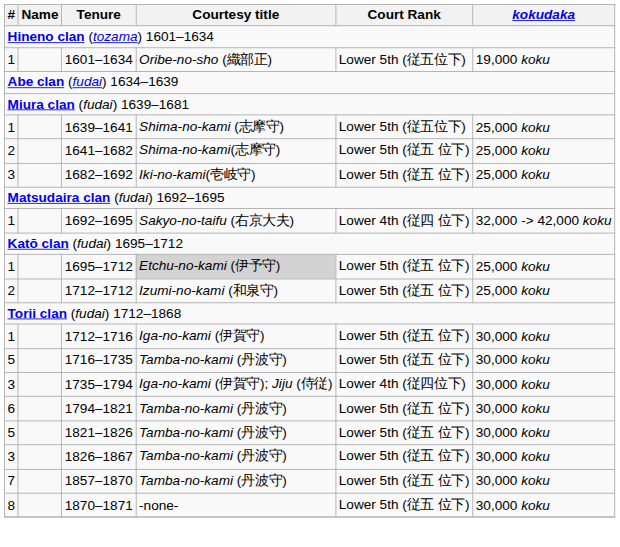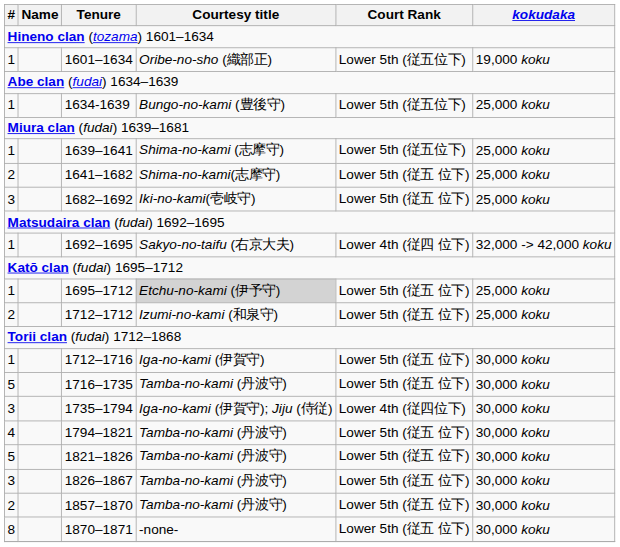 <table class=wikitable>
 <tr>
 <th>#</th>
 <th>Name</th>
 <th>Tenure</th>
 <th>Courtesy title</th>
 <th>Court Rank</th>
 <th><em><a href='#'>kokudaka</a></em></th>
 </tr>
 <tr>
 <td colspan=6> <strong><a href='#'>Hineno clan</a></strong> (<em><a href='#'>tozama</a></em>) 1601–1634 </td>
 </tr>
 <tr>
 <td>1</td>
 <td></td>
 <td>1601–1634</td>
 <td><em>Oribe-no-sho</em> (織部正)</td>
 <td>Lower 5th (従五位下)</td>
 <td>19,000 <em>koku</em></td>
 </tr>
 <tr>
 <td colspan=6> <strong><a href='#'>Abe clan</a></strong> (<em><a href='#'>fudai</a></em>) 1634–1639 </td>
+</tr>
+<tr>
+<td>1</td>
+<td></td>
+<td>1634-1639</td>
+<td><em>Bungo-no-kami</em> (豊後守)</td>
+<td>Lower 5th (従五位下)</td>
+<td>25,000 <em>koku</em></td>
 </tr>
 <tr>
 <td colspan=6> <strong><a href='#'>Miura clan</a></strong> (<em>fudai</em>) 1639–1681 </td>
 </tr>
 <tr>
 <td>1</td>
 <td></td>
 <td>1639–1641</td>
 <td><em>Shima-no-kami</em> (志摩守)</td>
 <td>Lower 5th (従五位下)</td>
 <td>25,000 <em>koku</em></td>
 </tr>
 <tr>
 <td>2</td>
 <td></td>
 <td>1641–1682</td>
 <td><em>Shima-no-kami</em>(志摩守)</td>
 <td>Lower 5th (従五 位下)</td>
 <td>25,000 <em>koku</em></td>
 </tr>
 <tr>
 <td>3</td>
 <td></td>
 <td>1682–1692</td>
 <td><em>Iki-no-kami</em>(壱岐守)</td>
 <td>Lower 5th (従五 位下)</td>
 <td>25,000 <em>koku</em></td>
 </tr>
 <tr>
 <td colspan=6> <strong><a href='#'>Matsudaira clan</a></strong> (<em>fudai</em>) 1692–1695</td>
 </tr>
 <tr>
 <td>1</td>
 <td></td>
 <td>1692–1695</td>
 <td><em>Sakyo-no-taifu</em> (右京大夫)</td>
 <td>Lower 4th (従四 位下)</td>
 <td>32,000 -> 42,000 <em>koku</em></td>
 </tr>
 <tr>
 <td colspan=6> <strong><a href='#'>Katō clan</a></strong> (<em>fudai</em>) 1695–1712 </td>
 </tr>
 <tr>
 <td>1</td>
 <td></td>
 <td>1695–1712</td>
 <td style="background: lightgrey;"><em>Etchu-no-kami</em> (伊予守)</td>
 <td>Lower 5th (従五 位下)</td>
 <td>25,000 <em>koku</em></td>
 </tr>
 <tr>
 <td>2</td>
 <td></td>
 <td>1712–1712</td>
 <td><em>Izumi-no-kami</em> (和泉守)</td>
 <td>Lower 5th (従五 位下)</td>
 <td>25,000  <em>koku</em></td>
 </tr>
 <tr>
 <td colspan=6> <strong><a href='#'>Torii clan</a></strong> (<em>fudai</em>) 1712–1868</td>
 </tr>
 <tr>
 <td>1</td>
 <td></td>
 <td>1712–1716</td>
 <td><em>Iga-no-kami</em> (伊賀守)</td>
 <td>Lower 5th (従五 位下)</td>
 <td>30,000 <em>koku</em></td>
 </tr>
 <tr>
 <td>5</td>
 <td></td>
 <td>1716–1735</td>
 <td><em>Tamba-no-kami</em> (丹波守)</td>
 <td>Lower 5th (従五 位下)</td>
 <td>30,000 <em>koku</em></td>
 </tr>
 <tr>
 <td>3</td>
 <td></td>
 <td>1735–1794</td>
 <td><em>Iga-no-kami</em> (伊賀守); <em>Jiju</em> (侍従)</td>
 <td>Lower 4th (従四位下)</td>
 <td>30,000 <em>koku</em></td>
 </tr>
 <tr>
-<td>6</td>
+<td>4</td>
 <td></td>
 <td>1794–1821</td>
 <td><em>Tamba-no-kami</em> (丹波守)</td>
 <td>Lower 5th (従五 位下)</td>
 <td>30,000 <em>koku</em></td>
 </tr>
 <tr>
 <td>5</td>
 <td></td>
 <td>1821–1826</td>
 <td><em>Tamba-no-kami</em> (丹波守)</td>
 <td>Lower 5th (従五 位下)</td>
 <td>30,000 <em>koku</em></td>
 </tr>
 <tr>
 <td>3</td>
 <td></td>
 <td>1826–1867</td>
 <td><em>Tamba-no-kami</em> (丹波守)</td>
 <td>Lower 5th (従五 位下)</td>
 <td>30,000 <em>koku</em></td>
 </tr>
 <tr>
-<td>7</td>
+<td>2</td>
 <td></td>
 <td>1857–1870</td>
 <td><em>Tamba-no-kami</em> (丹波守)</td>
 <td>Lower 5th (従五 位下)</td>
 <td>30,000 <em>koku</em></td>
 </tr>
 <tr>
 <td>8</td>
 <td></td>
 <td>1870–1871</td>
 <td>-none-</td>
 <td>Lower 5th (従五 位下)</td>
 <td>30,000 <em>koku</em></td>
 </tr>
 <tr>
 </tr>
 </table>
